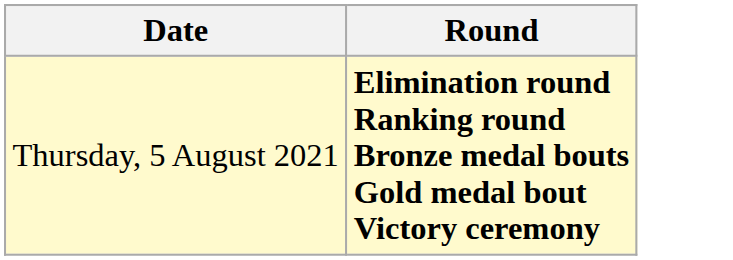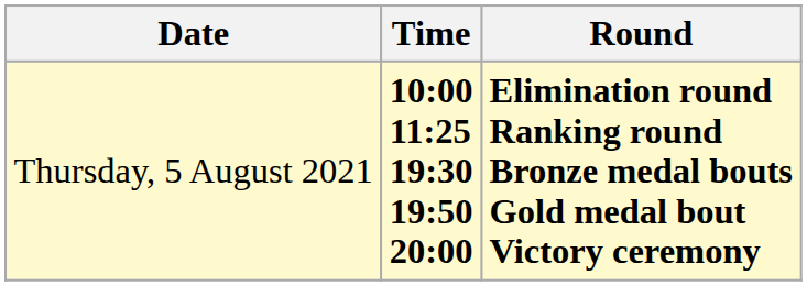 <table class="wikitable">
 <tr>
 <th>Date</th>
+<th>Time</th>
 <th>Round</th>
 </tr>
 <tr>
 <td style=background:lemonchiffon>Thursday, 5 August 2021</td>
+<td style=background:lemonchiffon><strong>10:00<br>11:25<br>19:30<br>19:50<br>20:00</strong></td>
 <td style=background:lemonchiffon><strong>Elimination round<br>Ranking round<br>Bronze medal bouts<br>Gold medal bout<br>Victory ceremony</strong></td>
 </tr>
 </table>
